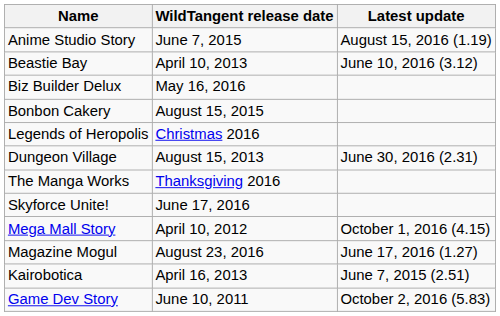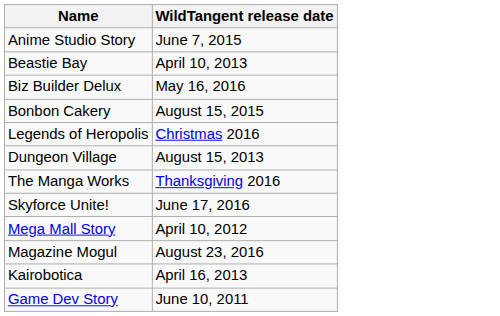 <table class="wikitable">
 <tr>
 <th>Name</th>
 <th>WildTangent release date</th>
-<th>Latest update</th>
 </tr>
 <tr>
 <td>Anime Studio Story</td>
 <td>June 7, 2015</td>
-<td>August 15, 2016 (1.19)</td>
 </tr>
 <tr>
 <td>Beastie Bay</td>
 <td>April 10, 2013</td>
-<td>June 10, 2016 (3.12)</td>
 </tr>
 <tr>
 <td>Biz Builder Delux</td>
 <td>May 16, 2016</td>
-<td></td>
 </tr>
 <tr>
 <td>Bonbon Cakery</td>
 <td>August 15, 2015</td>
-<td></td>
 </tr>
 <tr>
 <td>Legends of Heropolis</td>
 <td><a href='#'>Christmas</a> 2016</td>
-<td></td>
 </tr>
 <tr>
 <td>Dungeon Village</td>
 <td>August 15, 2013</td>
-<td>June 30, 2016 (2.31)</td>
 </tr>
 <tr>
 <td>The Manga Works</td>
 <td><a href='#'>Thanksgiving</a> 2016</td>
-<td></td>
 </tr>
 <tr>
 <td>Skyforce Unite!</td>
 <td>June 17, 2016</td>
-<td></td>
 </tr>
 <tr>
 <td><a href='#'>Mega Mall Story</a></td>
 <td>April 10, 2012</td>
-<td>October 1, 2016 (4.15)</td>
 </tr>
 <tr>
 <td>Magazine Mogul</td>
 <td>August 23, 2016</td>
-<td>June 17, 2016 (1.27)</td>
 </tr>
 <tr>
 <td>Kairobotica</td>
 <td>April 16, 2013</td>
-<td>June 7, 2015 (2.51)</td>
 </tr>
 <tr>
 <td><a href='#'>Game Dev Story</a></td>
 <td>June 10, 2011</td>
-<td>October 2, 2016 (5.83)</td>
 </tr>
 </table>
